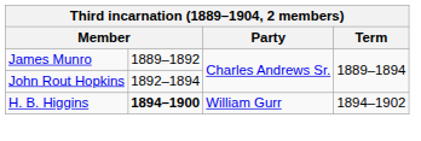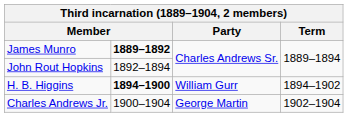 <table class="wikitable">
 <tr>
 <th colspan="4">Third incarnation (1889–1904, 2 members)</th>
 </tr>
 <tr>
 <th colspan="2">Member</th>
 <th>Party</th>
 <th>Term</th>
 </tr>
 <tr>
 <td><a href='#'>James Munro</a></td>
-<td>1889–1892</td>
+<td><strong>1889–1892</strong></td>
 <td rowspan=2><a href='#'>Charles Andrews Sr.</a></td>
 <td rowspan=2>1889–1894</td>
 </tr>
 <tr>
 <td><a href='#'>John Rout Hopkins</a></td>
 <td>1892–1894</td>
 </tr>
 <tr>
 <td><a href='#'>H. B. Higgins</a></td>
 <td><strong>1894–1900</strong></td>
 <td><a href='#'>William Gurr</a></td>
 <td>1894–1902</td>
 </tr>
+<tr>
+<td><a href='#'>Charles Andrews Jr.</a></td>
+<td>1900–1904</td>
+<td><a href='#'>George Martin</a></td>
+<td>1902–1904</td>
+</tr>
 </table>
